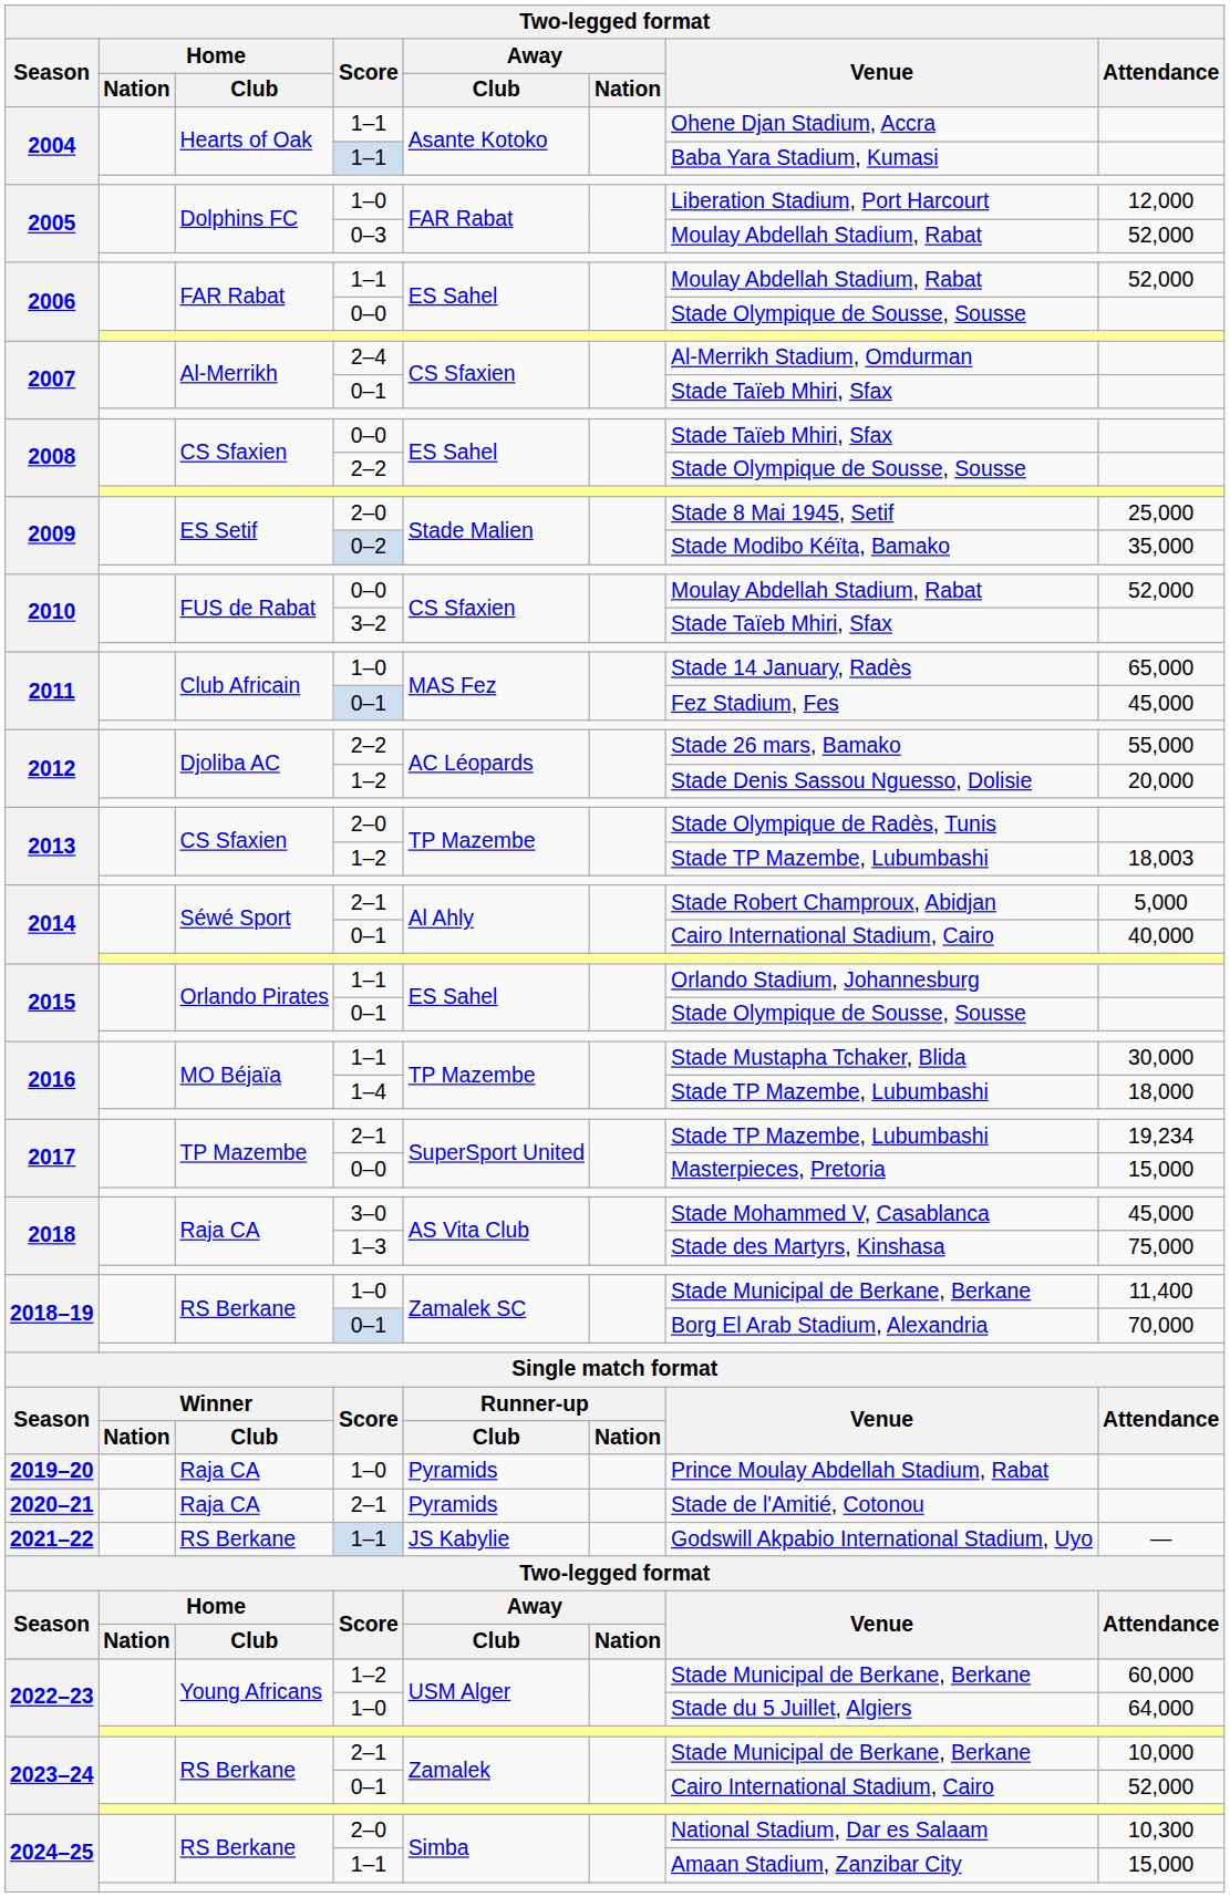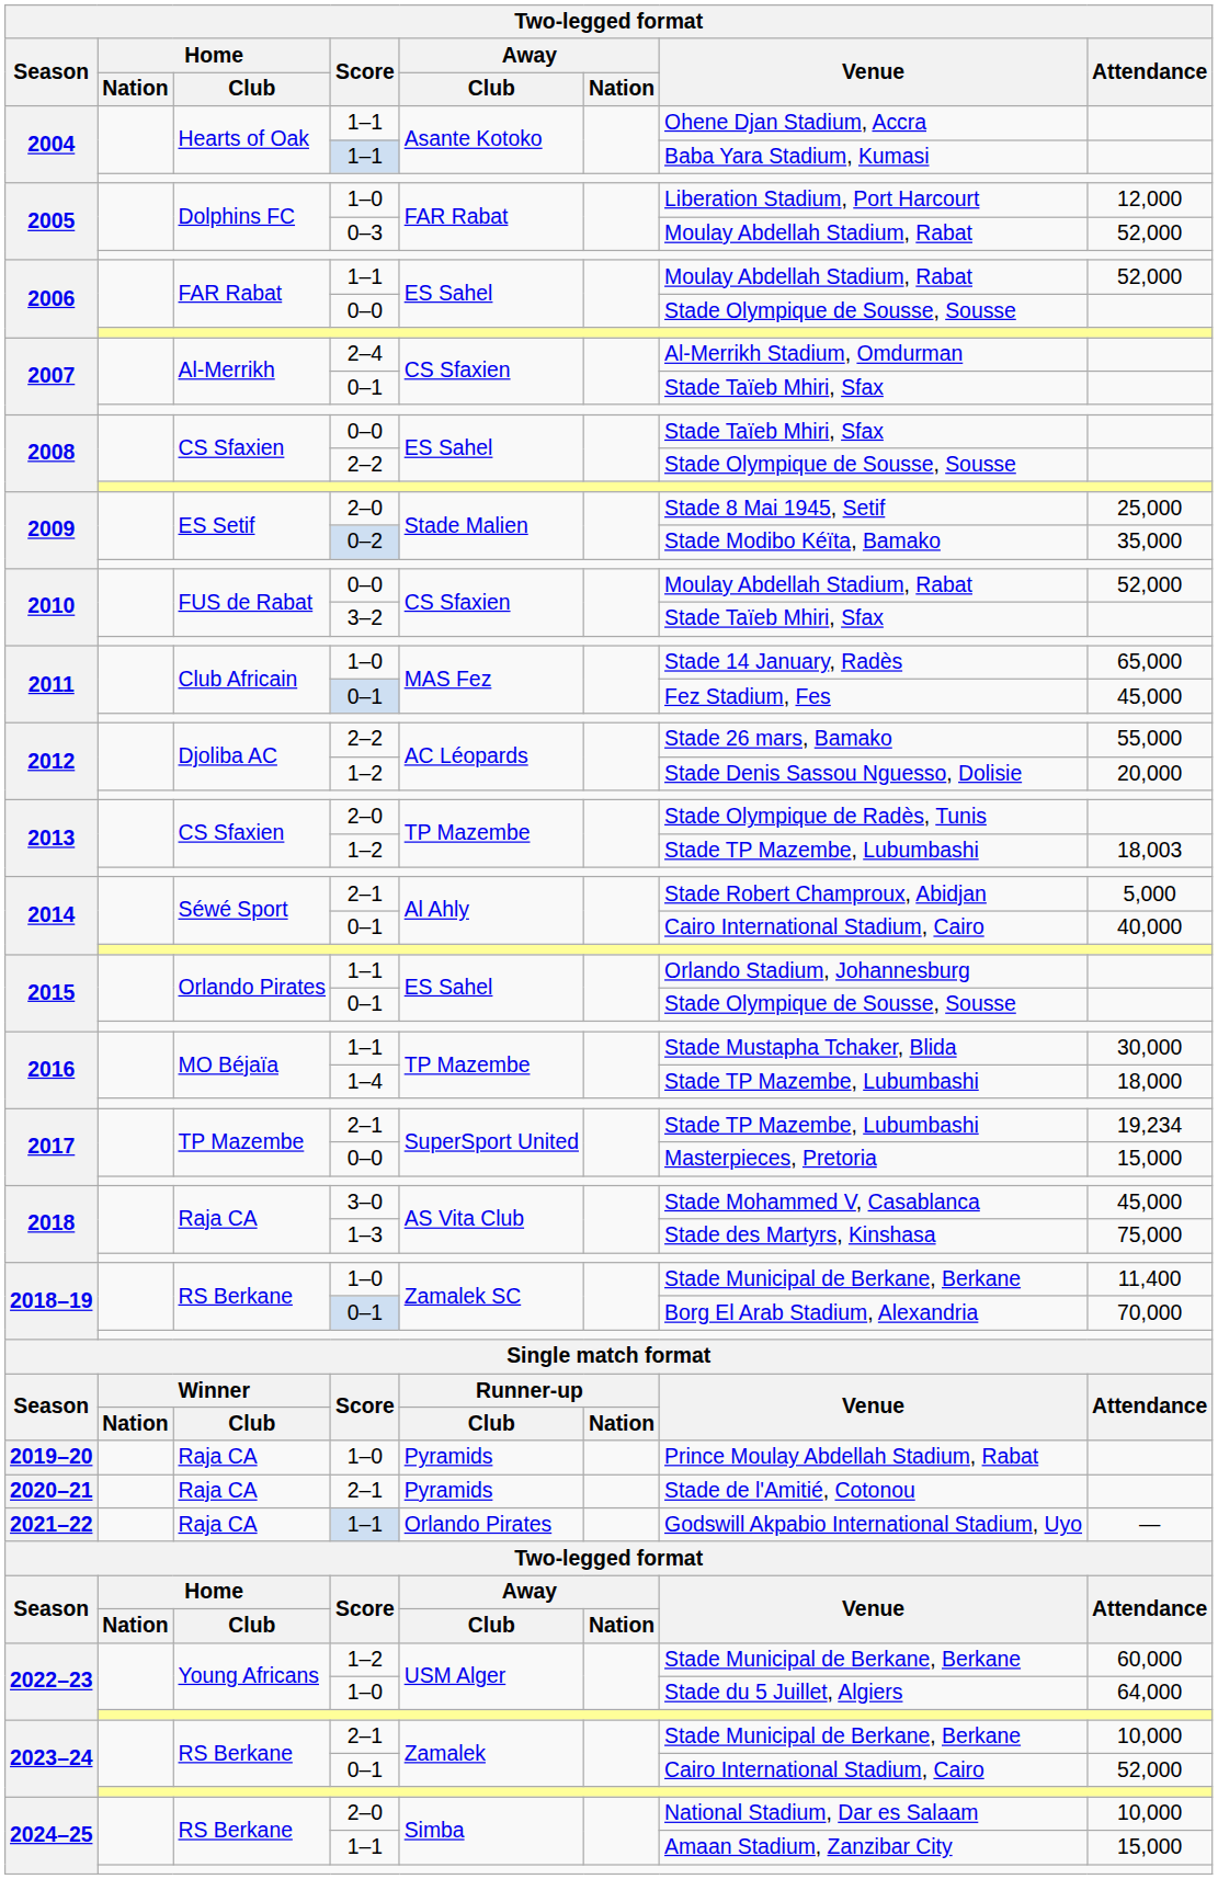 <table class="sortable plainrowheaders wikitable">
 <tr>
 <th colspan="8">Two-legged format</th>
 </tr>
 <tr>
 <th scope="col" rowspan="2">Season</th>
 <th scope="col" colspan="2">Home</th>
 <th scope="col" rowspan="2">Score</th>
 <th scope="col" colspan="2">Away</th>
 <th scope="col" rowspan="2">Venue</th>
 <th scope="col" rowspan="2">Attendance</th>
 </tr>
 <tr>
 <th scope="col">Nation</th>
 <th scope="col">Club</th>
 <th scope="col">Club</th>
 <th scope="col">Nation</th>
 </tr>
 <tr>
 <th scope=row rowspan=3 style=text-align:center><a href='#'>2004</a></th>
 <td rowspan=2></td>
 <td rowspan=2><a href='#'>Hearts of Oak</a></td>
 <td align=center>1–1</td>
 <td rowspan=2><a href='#'>Asante Kotoko</a></td>
 <td rowspan=2></td>
 <td><a href='#'>Ohene Djan Stadium</a>, <a href='#'>Accra</a></td>
 <td align=center></td>
 </tr>
 <tr>
 <td align=center bgcolor=#cedff2>1–1</td>
 <td><a href='#'>Baba Yara Stadium</a>, <a href='#'>Kumasi</a></td>
 <td align=center></td>
 </tr>
 <tr>
 <td colspan=7 align=center></td>
 </tr>
 <tr>
 <th scope=row rowspan=3 style=text-align:center><a href='#'>2005</a></th>
 <td rowspan=2></td>
 <td rowspan=2><a href='#'>Dolphins FC</a></td>
 <td align=center>1–0</td>
 <td rowspan=2><a href='#'>FAR Rabat</a></td>
 <td rowspan=2></td>
 <td><a href='#'>Liberation Stadium</a>, <a href='#'>Port Harcourt</a></td>
 <td align=center>12,000</td>
 </tr>
 <tr>
 <td align=center>0–3</td>
 <td><a href='#'>Moulay Abdellah Stadium</a>, <a href='#'>Rabat</a></td>
 <td align=center>52,000</td>
 </tr>
 <tr>
 <td colspan=7 align=center></td>
 </tr>
 <tr>
 <th scope=row rowspan=3 style=text-align:center><a href='#'>2006</a></th>
 <td rowspan=2></td>
 <td rowspan=2><a href='#'>FAR Rabat</a></td>
 <td align=center>1–1</td>
 <td rowspan=2><a href='#'>ES Sahel</a></td>
 <td rowspan=2></td>
 <td><a href='#'>Moulay Abdellah Stadium</a>, <a href='#'>Rabat</a></td>
 <td align=center>52,000</td>
 </tr>
 <tr>
 <td align=center>0–0</td>
 <td><a href='#'>Stade Olympique de Sousse</a>, <a href='#'>Sousse</a></td>
 <td align=center></td>
 </tr>
 <tr>
 <td colspan=7 align=center bgcolor=#ffff99></td>
 </tr>
 <tr>
 <th scope=row rowspan=3 style=text-align:center><a href='#'>2007</a></th>
 <td rowspan=2></td>
 <td rowspan=2><a href='#'>Al-Merrikh</a></td>
 <td align=center>2–4</td>
 <td rowspan=2><a href='#'>CS Sfaxien</a></td>
 <td rowspan=2></td>
 <td><a href='#'>Al-Merrikh Stadium</a>, <a href='#'>Omdurman</a></td>
 <td align=center></td>
 </tr>
 <tr>
 <td align=center>0–1</td>
 <td><a href='#'>Stade Taïeb Mhiri</a>, <a href='#'>Sfax</a></td>
 <td align=center></td>
 </tr>
 <tr>
 <td colspan=7 align=center></td>
 </tr>
 <tr>
 <th scope=row rowspan=3 style=text-align:center><a href='#'>2008</a></th>
 <td rowspan=2></td>
 <td rowspan=2><a href='#'>CS Sfaxien</a></td>
 <td align=center>0–0</td>
 <td rowspan=2><a href='#'>ES Sahel</a></td>
 <td rowspan=2></td>
 <td><a href='#'>Stade Taïeb Mhiri</a>, <a href='#'>Sfax</a></td>
 <td align=center></td>
 </tr>
 <tr>
 <td align=center>2–2</td>
 <td><a href='#'>Stade Olympique de Sousse</a>, <a href='#'>Sousse</a></td>
 <td align=center></td>
 </tr>
 <tr>
 <td colspan=7 align=center bgcolor=#ffff99></td>
 </tr>
 <tr>
 <th scope=row rowspan=3 style=text-align:center><a href='#'>2009</a></th>
 <td rowspan=2></td>
 <td rowspan=2><a href='#'>ES Setif</a></td>
 <td align=center>2–0</td>
 <td rowspan=2><a href='#'>Stade Malien</a></td>
 <td rowspan=2></td>
 <td><a href='#'>Stade 8 Mai 1945</a>, <a href='#'>Setif</a></td>
 <td align=center>25,000</td>
 </tr>
 <tr>
 <td align=center bgcolor=#cedff2>0–2</td>
 <td><a href='#'>Stade Modibo Kéïta</a>, <a href='#'>Bamako</a></td>
 <td align=center>35,000</td>
 </tr>
 <tr>
 <td colspan=7 align=center></td>
 </tr>
 <tr>
 <th scope=row rowspan=3 style=text-align:center><a href='#'>2010</a></th>
 <td rowspan=2></td>
 <td rowspan=2><a href='#'>FUS de Rabat</a></td>
 <td align=center>0–0</td>
 <td rowspan=2><a href='#'>CS Sfaxien</a></td>
 <td rowspan=2></td>
 <td><a href='#'>Moulay Abdellah Stadium</a>, <a href='#'>Rabat</a></td>
 <td align=center>52,000</td>
 </tr>
 <tr>
 <td align=center>3–2</td>
 <td><a href='#'>Stade Taïeb Mhiri</a>, <a href='#'>Sfax</a></td>
 <td align=center></td>
 </tr>
 <tr>
 <td colspan=7 align=center></td>
 </tr>
 <tr>
 <th scope=row rowspan=3 style=text-align:center><a href='#'>2011</a></th>
 <td rowspan=2></td>
 <td rowspan=2><a href='#'>Club Africain</a></td>
 <td align=center>1–0</td>
 <td rowspan=2><a href='#'>MAS Fez</a></td>
 <td rowspan=2></td>
 <td><a href='#'>Stade 14 January</a>, <a href='#'>Radès</a></td>
 <td align=center>65,000</td>
 </tr>
 <tr>
 <td align=center bgcolor=#cedff2>0–1</td>
 <td><a href='#'>Fez Stadium</a>, <a href='#'>Fes</a></td>
 <td align=center>45,000</td>
 </tr>
 <tr>
 <td colspan=7 align=center></td>
 </tr>
 <tr>
 <th scope=row rowspan=3 style=text-align:center><a href='#'>2012</a></th>
 <td rowspan=2></td>
 <td rowspan=2><a href='#'>Djoliba AC</a></td>
 <td align=center>2–2</td>
 <td rowspan=2><a href='#'>AC Léopards</a></td>
 <td rowspan=2></td>
 <td><a href='#'>Stade 26 mars</a>, <a href='#'>Bamako</a></td>
 <td align=center>55,000</td>
 </tr>
 <tr>
 <td align=center>1–2</td>
 <td><a href='#'>Stade Denis Sassou Nguesso</a>, <a href='#'>Dolisie</a></td>
 <td align=center>20,000</td>
 </tr>
 <tr>
 <td colspan=7 align=center></td>
 </tr>
 <tr>
 <th scope=row rowspan=3 style=text-align:center><a href='#'>2013</a></th>
 <td rowspan=2></td>
 <td rowspan=2><a href='#'>CS Sfaxien</a></td>
 <td align=center>2–0</td>
 <td rowspan=2><a href='#'>TP Mazembe</a></td>
 <td rowspan=2></td>
 <td><a href='#'>Stade Olympique de Radès</a>, <a href='#'>Tunis</a></td>
 <td align=center></td>
 </tr>
 <tr>
 <td align=center>1–2</td>
 <td><a href='#'>Stade TP Mazembe</a>, <a href='#'>Lubumbashi</a></td>
 <td align=center>18,003</td>
 </tr>
 <tr>
 <td colspan=7 align=center></td>
 </tr>
 <tr>
 <th scope=row rowspan=3 style=text-align:center><a href='#'>2014</a></th>
 <td rowspan=2></td>
 <td rowspan=2><a href='#'>Séwé Sport</a></td>
 <td align=center>2–1</td>
 <td rowspan=2><a href='#'>Al Ahly</a></td>
 <td rowspan=2></td>
 <td><a href='#'>Stade Robert Champroux</a>, <a href='#'>Abidjan</a></td>
 <td align=center>5,000</td>
 </tr>
 <tr>
 <td align=center>0–1</td>
 <td><a href='#'>Cairo International Stadium</a>, <a href='#'>Cairo</a></td>
 <td align=center>40,000</td>
 </tr>
 <tr>
 <td colspan=7 align=center bgcolor=#ffff99></td>
 </tr>
 <tr>
 <th scope=row rowspan=3 style=text-align:center><a href='#'>2015</a></th>
 <td rowspan=2></td>
 <td rowspan=2><a href='#'>Orlando Pirates</a></td>
 <td align=center>1–1</td>
 <td rowspan=2><a href='#'>ES Sahel</a></td>
 <td rowspan=2></td>
 <td><a href='#'>Orlando Stadium</a>, <a href='#'>Johannesburg</a></td>
 <td align=center></td>
 </tr>
 <tr>
 <td align=center>0–1</td>
 <td><a href='#'>Stade Olympique de Sousse</a>, <a href='#'>Sousse</a></td>
 <td align=center></td>
 </tr>
 <tr>
 <td colspan=7 align=center></td>
 </tr>
 <tr>
 <th scope=row rowspan=3 style=text-align:center><a href='#'>2016</a></th>
 <td rowspan=2></td>
 <td rowspan=2><a href='#'>MO Béjaïa</a></td>
 <td align=center>1–1</td>
 <td rowspan=2><a href='#'>TP Mazembe</a></td>
 <td rowspan=2></td>
 <td><a href='#'>Stade Mustapha Tchaker</a>, <a href='#'>Blida</a></td>
 <td align=center>30,000</td>
 </tr>
 <tr>
 <td align=center>1–4</td>
 <td><a href='#'>Stade TP Mazembe</a>, <a href='#'>Lubumbashi</a></td>
 <td align=center>18,000</td>
 </tr>
 <tr>
 <td colspan=7 align=center></td>
 </tr>
 <tr>
 <th scope=row rowspan=3 style=text-align:center><a href='#'>2017</a></th>
 <td rowspan=2></td>
 <td rowspan=2><a href='#'>TP Mazembe</a></td>
 <td align=center>2–1</td>
 <td rowspan=2><a href='#'>SuperSport United</a></td>
 <td rowspan=2></td>
 <td><a href='#'>Stade TP Mazembe</a>, <a href='#'>Lubumbashi</a></td>
 <td align=center>19,234</td>
 </tr>
 <tr>
 <td align=center>0–0</td>
 <td><a href='#'>Masterpieces</a>, <a href='#'>Pretoria</a></td>
 <td align=center>15,000</td>
 </tr>
 <tr>
 <td colspan=7 align=center></td>
 </tr>
 <tr>
 <th scope=row rowspan=3 style=text-align:center><a href='#'>2018</a></th>
 <td rowspan=2></td>
 <td rowspan=2><a href='#'>Raja CA</a></td>
 <td align=center>3–0</td>
 <td rowspan=2><a href='#'>AS Vita Club</a></td>
 <td rowspan=2></td>
 <td><a href='#'>Stade Mohammed V</a>, <a href='#'>Casablanca</a></td>
 <td align=center>45,000</td>
 </tr>
 <tr>
 <td align=center>1–3</td>
 <td><a href='#'>Stade des Martyrs</a>, <a href='#'>Kinshasa</a></td>
 <td align=center>75,000</td>
 </tr>
 <tr>
 <td colspan=7 align=center></td>
 </tr>
 <tr>
 <th scope=row rowspan=3 style=text-align:center><a href='#'>2018–19</a></th>
 <td rowspan=2></td>
 <td rowspan=2><a href='#'>RS Berkane</a></td>
 <td align=center>1–0</td>
 <td rowspan=2><a href='#'>Zamalek SC</a></td>
 <td rowspan=2></td>
 <td><a href='#'>Stade Municipal de Berkane</a>, <a href='#'>Berkane</a></td>
 <td align=center>11,400</td>
 </tr>
 <tr>
 <td align=center bgcolor=#cedff2>0–1</td>
 <td><a href='#'>Borg El Arab Stadium</a>, <a href='#'>Alexandria</a></td>
 <td align=center>70,000</td>
 </tr>
 <tr>
 <td colspan=7 align=center></td>
 </tr>
 <tr>
 <th colspan="8">Single match format</th>
 </tr>
 <tr>
 <th scope="col" rowspan="2">Season</th>
 <th scope="col" colspan="2">Winner</th>
 <th scope="col" rowspan="2">Score</th>
 <th scope="col" colspan="2">Runner-up</th>
 <th scope="col" rowspan="2">Venue</th>
 <th scope="col" rowspan="2">Attendance</th>
 </tr>
 <tr>
 <th scope="col">Nation</th>
 <th scope="col">Club</th>
 <th scope="col">Club</th>
 <th scope="col">Nation</th>
 </tr>
 <tr>
 <th scope=row rowspan=1 style=text-align:center><a href='#'>2019–20</a></th>
 <td></td>
 <td><a href='#'>Raja CA</a></td>
 <td align=center>1–0</td>
 <td><a href='#'>Pyramids</a></td>
 <td></td>
 <td><a href='#'>Prince Moulay Abdellah Stadium</a>, <a href='#'>Rabat</a></td>
 <td align=center></td>
 </tr>
 <tr>
 <th scope=row rowspan=1 style=text-align:center><a href='#'>2020–21</a></th>
 <td></td>
 <td><a href='#'>Raja CA</a></td>
 <td align=center>2–1</td>
 <td><a href='#'>Pyramids</a></td>
 <td></td>
 <td><a href='#'>Stade de l'Amitié</a>, <a href='#'>Cotonou</a></td>
 <td align=center></td>
 </tr>
 <tr>
 <th scope=row rowspan=1 style=text-align:center><a href='#'>2021–22</a></th>
 <td></td>
-<td><a href='#'>RS Berkane</a></td>
+<td><a href='#'>Raja CA</a></td>
 <td align=center bgcolor=#cedff2>1–1 </td>
-<td><a href='#'>JS Kabylie</a></td>
+<td><a href='#'>Orlando Pirates</a></td>
 <td></td>
 <td><a href='#'>Godswill Akpabio International Stadium</a>, <a href='#'>Uyo</a></td>
 <td align=center>—</td>
 </tr>
 <tr>
 <th colspan="8">Two-legged format</th>
 </tr>
 <tr>
 <th scope="col" rowspan="2">Season</th>
 <th scope="col" colspan="2">Home</th>
 <th scope="col" rowspan="2">Score</th>
 <th scope="col" colspan="2">Away</th>
 <th scope="col" rowspan="2">Venue</th>
 <th scope="col" rowspan="2">Attendance</th>
 </tr>
 <tr>
 <th scope="col">Nation</th>
 <th scope="col">Club</th>
 <th scope="col">Club</th>
 <th scope="col">Nation</th>
 </tr>
 <tr>
 <th scope=row rowspan=3 style=text-align:center><a href='#'>2022–23</a></th>
 <td rowspan=2></td>
 <td rowspan=2><a href='#'>Young Africans</a></td>
 <td align=center>1–2</td>
 <td rowspan=2><a href='#'>USM Alger</a></td>
 <td rowspan=2></td>
 <td><a href='#'>Stade Municipal de Berkane</a>, <a href='#'>Berkane</a></td>
 <td align=center>60,000</td>
 </tr>
 <tr>
 <td align=center>1–0</td>
 <td><a href='#'>Stade du 5 Juillet</a>, <a href='#'>Algiers</a></td>
 <td align=center>64,000</td>
 </tr>
 <tr>
 <td colspan=7 align=center bgcolor=#ffff99></td>
 </tr>
 <tr>
 <th scope=row rowspan=3 style=text-align:center><a href='#'>2023–24</a></th>
 <td rowspan=2></td>
 <td rowspan=2><a href='#'>RS Berkane</a></td>
 <td align=center>2–1</td>
 <td rowspan=2><a href='#'>Zamalek</a></td>
 <td rowspan=2></td>
 <td><a href='#'>Stade Municipal de Berkane</a>, <a href='#'>Berkane</a></td>
 <td align=center>10,000</td>
 </tr>
 <tr>
 <td align=center>0–1</td>
 <td><a href='#'>Cairo International Stadium</a>, <a href='#'>Cairo</a></td>
 <td align=center>52,000</td>
 </tr>
 <tr>
 <td colspan=7 align=center bgcolor=#ffff99></td>
 </tr>
 <tr>
 <th scope=row rowspan=3 style=text-align:center><a href='#'>2024–25</a></th>
 <td rowspan=2></td>
 <td rowspan=2><a href='#'>RS Berkane</a></td>
 <td align=center>2–0</td>
 <td rowspan=2><a href='#'>Simba</a></td>
 <td rowspan=2></td>
 <td><a href='#'>National Stadium</a>, <a href='#'>Dar es Salaam</a></td>
-<td align=center>10,300</td>
+<td align=center>10,000</td>
 </tr>
 <tr>
 <td align=center>1–1</td>
 <td><a href='#'>Amaan Stadium</a>, <a href='#'>Zanzibar City</a></td>
 <td align=center>15,000</td>
 </tr>
 <tr>
 <td colspan=7 align=center></td>
 </tr>
 </table>
